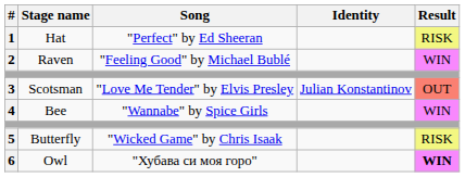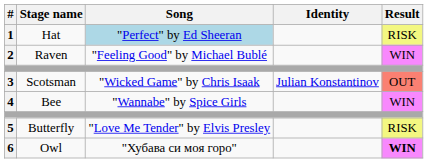 <table class="wikitable" style="text-align: center;">
 <tr>
 <th>#</th>
 <th>Stage name</th>
 <th>Song</th>
 <th>Identity</th>
 <th>Result</th>
 </tr>
 <tr>
 <th>1</th>
 <td>Hat</td>
-<td>"<a href='#'>Perfect</a>" by <a href='#'>Ed Sheeran</a></td>
+<td style="background: lightblue;">"<a href='#'>Perfect</a>" by <a href='#'>Ed Sheeran</a></td>
 <td></td>
 <td bgcolor="#F3F781">RISK</td>
 </tr>
 <tr>
 <th>2</th>
 <td>Raven</td>
 <td>"<a href='#'>Feeling Good</a>" by <a href='#'>Michael Bublé</a></td>
 <td></td>
 <td bgcolor="#F888FD">WIN</td>
 </tr>
 <tr>
 <td colspan="5" style="background:darkgray"></td>
 </tr>
 <tr>
 <th>3</th>
 <td>Scotsman</td>
-<td>"<a href='#'>Love Me Tender</a>" by <a href='#'>Elvis Presley</a></td>
+<td>"<a href='#'>Wicked Game</a>" by <a href='#'>Chris Isaak</a></td>
 <td><a href='#'>Julian Konstantinov</a></td>
 <td bgcolor=salmon>OUT</td>
 </tr>
 <tr>
 <th>4</th>
 <td>Bee</td>
 <td>"<a href='#'>Wannabe</a>" by <a href='#'>Spice Girls</a></td>
 <td></td>
 <td bgcolor="#F888FD">WIN</td>
 </tr>
 <tr>
 <td colspan="5" style="background:darkgray"></td>
 </tr>
 <tr>
 <th>5</th>
 <td>Butterfly</td>
-<td>"<a href='#'>Wicked Game</a>" by <a href='#'>Chris Isaak</a></td>
+<td>"<a href='#'>Love Me Tender</a>" by <a href='#'>Elvis Presley</a></td>
 <td></td>
 <td bgcolor="#F3F781">RISK</td>
 </tr>
 <tr>
 <th>6</th>
 <td>Owl</td>
 <td>"Хубава си моя горо"</td>
 <td></td>
 <td bgcolor="#F888FD"><strong>WIN</strong></td>
 </tr>
 </table>
